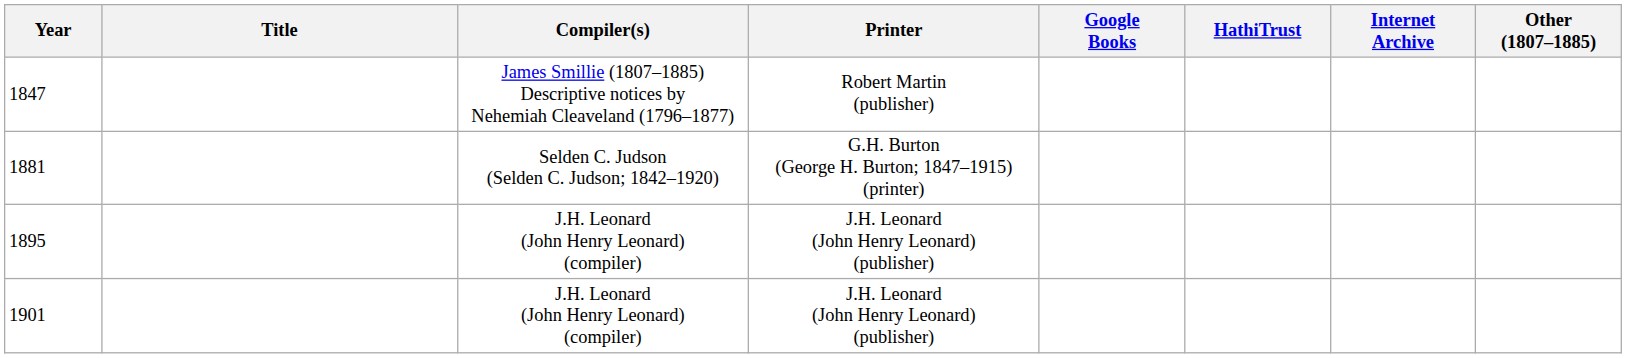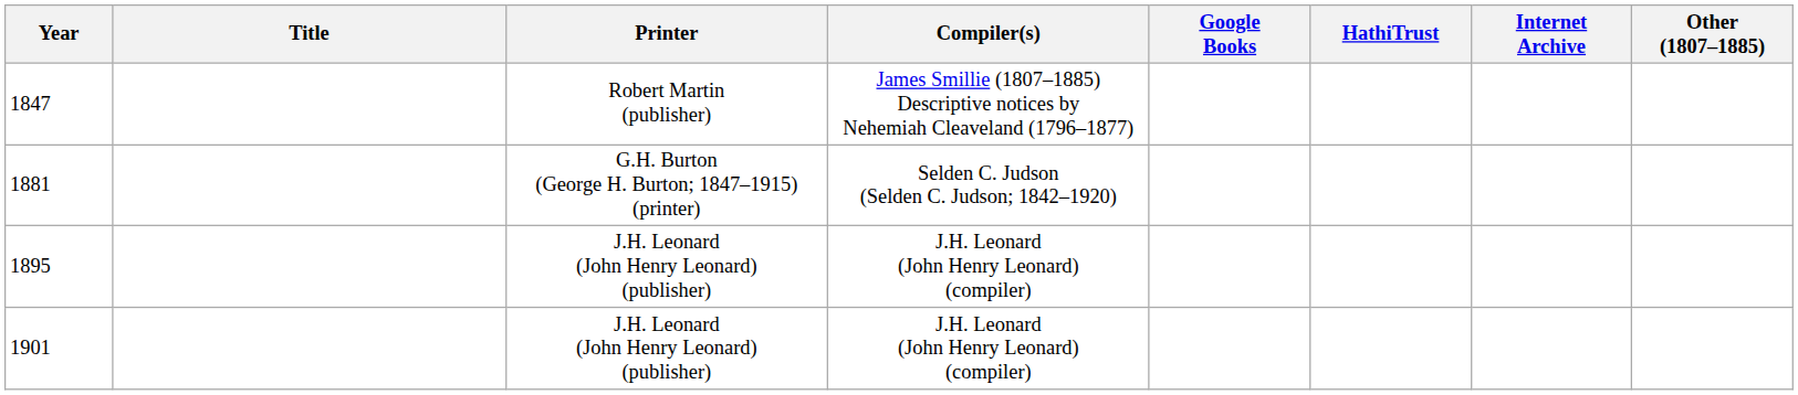 <table class="wikitable collapsible sortable" border="0" cellpadding="1" style="color:black; background-color: #FFFFFF; font-size: 90%; width:100%">
 <tr>
 <th>Year</th>
 <th>Title</th>
+<th>Printer</th>
 <th>Compiler(s)</th>
-<th>Printer</th>
 <th><a href='#'>Google<br>Books</a></th>
 <th><a href='#'>HathiTrust</a></th>
 <th><a href='#'>Internet<br>Archive</a></th>
 <th>Other<br>(1807–1885)</th>
 </tr>
 <tr>
 <td width="6%">1847</td>
 <td width="22%" data-sort-value="cemeteries 1847"></td>
+<td style="text-align:center" width="18%" data-sort-value="martin 1847">Robert Martin<br>(publisher)</td>
 <td style="text-align:center" width="18%" data-sort-value="smillie 1847"><a href='#'>James Smillie</a> (1807–1885)<br>Descriptive notices by<br>Nehemiah Cleaveland (1796–1877)</td>
-<td style="text-align:center" width="18%" data-sort-value="martin 1847">Robert Martin<br>(publisher)</td>
 <td style="text-align:center" width="9%" data-sort-value="michigan 1847"></td>
 <td style="text-align:center" width="9%" data-sort-value="california 1847"></td>
 <td style="text-align:center" width="9%" data-sort-value="library of congress 1847"></td>
 <td style="text-align:center" width="9%"></td>
 </tr>
 <tr>
 <td width="6%">1881</td>
 <td width="22%" data-sort-value="cemeteries 1881"></td>
+<td style="text-align:center" width="18%" data-sort-value="burton 1881">G.H. Burton<br>(George H. Burton; 1847–1915)<br>(printer)</td>
 <td style="text-align:center" width="18%" data-sort-value="selden 1881">Selden C. Judson<br>(Selden C. Judson; 1842–1920)</td>
-<td style="text-align:center" width="18%" data-sort-value="burton 1881">G.H. Burton<br>(George H. Burton; 1847–1915)<br>(printer)</td>
 <td style="text-align:center" width="9%"></td>
 <td style="text-align:center" width="9%" data-sort-value="library of congress 1881"></td>
 <td style="text-align:center" width="9%" data-sort-value="library of congress 1881"></td>
 <td style="text-align:center" width="9%"></td>
 </tr>
 <tr>
 <td width="6%">1895</td>
 <td width="22%" data-sort-value="leonard 1895"></td>
+<td style="text-align:center" width="18%" data-sort-value="leonard 1881">J.H. Leonard<br>(John Henry Leonard)<br>(publisher)</td>
 <td style="text-align:center" width="18%" data-sort-value="leonard 1881">J.H. Leonard<br>(John Henry Leonard)<br>(compiler)</td>
-<td style="text-align:center" width="18%" data-sort-value="leonard 1881">J.H. Leonard<br>(John Henry Leonard)<br>(publisher)</td>
 <td style="text-align:center" width="9%"></td>
 <td style="text-align:center" width="9%" data-sort-value="library of congress 1895"></td>
 <td style="text-align:center" width="9%" data-sort-value="library of congress 1895"></td>
 <td style="text-align:center" width="9%"></td>
 </tr>
 <tr>
 <td width="6%">1901</td>
 <td width="22%" data-sort-value="leonard 1901"></td>
+<td style="text-align:center" width="18%" data-sort-value="leonard 1901">J.H. Leonard<br>(John Henry Leonard)<br>(publisher)</td>
 <td style="text-align:center" width="18%" data-sort-value="leonard 1901">J.H. Leonard<br>(John Henry Leonard)<br>(compiler)</td>
-<td style="text-align:center" width="18%" data-sort-value="leonard 1901">J.H. Leonard<br>(John Henry Leonard)<br>(publisher)</td>
 <td style="text-align:center" width="9%"></td>
 <td style="text-align:center" width="9%" data-sort-value="library of congress 1901"></td>
 <td style="text-align:center" width="9%" data-sort-value="library of congress 1901"></td>
 <td style="text-align:center" width="9%"></td>
 </tr>
 </table>
